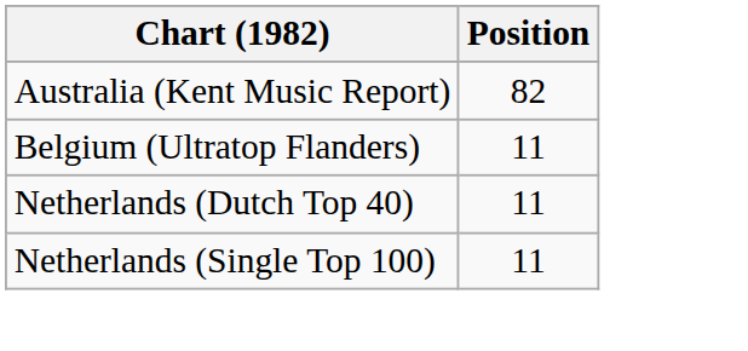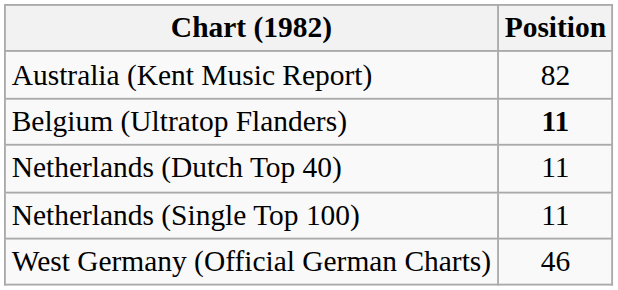 <table class="wikitable sortable">
 <tr>
 <th>Chart (1982)</th>
 <th>Position</th>
 </tr>
 <tr>
 <td>Australia (Kent Music Report)</td>
 <td style="text-align:center;">82</td>
 </tr>
 <tr>
 <td>Belgium (Ultratop Flanders)</td>
-<td style="text-align:center;">11</td>
+<td style="text-align:center;"><strong>11</strong></td>
 </tr>
 <tr>
 <td>Netherlands (Dutch Top 40)</td>
 <td style="text-align:center;">11</td>
 </tr>
 <tr>
 <td>Netherlands (Single Top 100)</td>
 <td style="text-align:center;">11</td>
 </tr>
+<tr>
+<td>West Germany (Official German Charts)</td>
+<td style="text-align:center;">46</td>
+</tr>
 </table>
